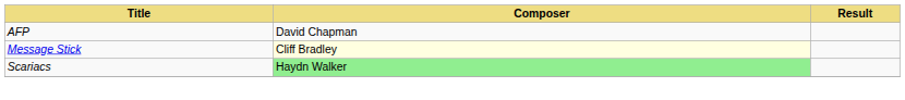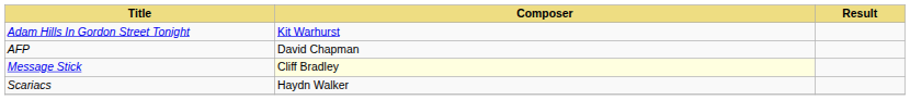 <table class="wikitable" width=100%>
 <tr>
 <th style="width:30%;background:#EEDD82;">Title</th>
 <th style="width:60%;background:#EEDD82;">Composer</th>
 <th style="width:10%;background:#EEDD82;">Result<br></th>
+</tr>
+<tr>
+<td><em><a href='#'>Adam Hills In Gordon Street Tonight</a></em></td>
+<td><a href='#'>Kit Warhurst</a></td>
+<td></td>
 </tr>
 <tr>
 <td><em>AFP</em></td>
 <td>David Chapman</td>
 <td></td>
 </tr>
 <tr>
 <td><em><a href='#'>Message Stick</a></em></td>
 <td style="background: lightyellow;">Cliff Bradley</td>
 <td></td>
 </tr>
 <tr>
 <td><em>Scariacs</em></td>
-<td style="background: lightgreen;">Haydn Walker</td>
+<td>Haydn Walker</td>
 <td></td>
 </tr>
 <tr>
 </tr>
 </table>
